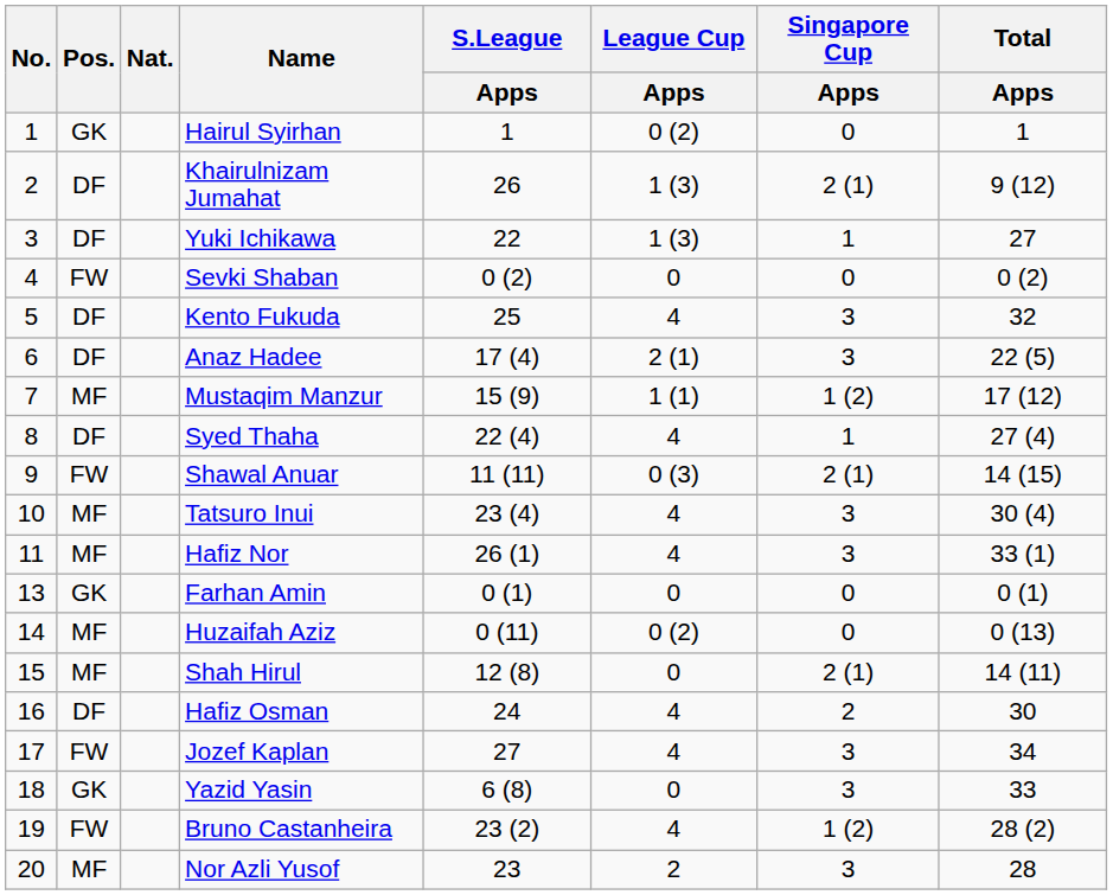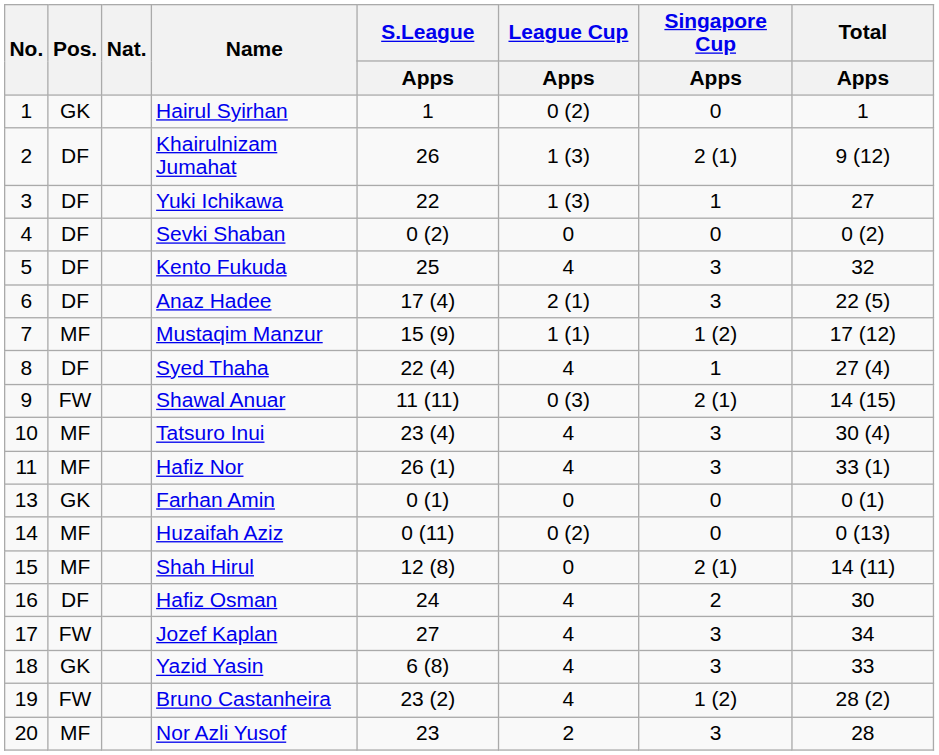 <table class="wikitable sortable" style="text-align:center">
 <tr>
 <th rowspan="2">No.</th>
 <th rowspan="2">Pos.</th>
 <th rowspan="2">Nat.</th>
 <th rowspan="2" style="width:150px;">Name</th>
 <th style="width:100px;"><a href='#'>S.League</a></th>
 <th style="width:100px;"><a href='#'>League Cup</a></th>
 <th style="width:110px;"><a href='#'>Singapore Cup</a></th>
 <th style="width:100px;">Total</th>
 </tr>
 <tr>
 <th>Apps</th>
 <th>Apps</th>
 <th>Apps</th>
 <th>Apps</th>
 </tr>
 <tr>
 <td>1</td>
 <td>GK</td>
 <td></td>
 <td align=left><a href='#'>Hairul Syirhan</a></td>
 <td>1</td>
 <td>0 (2)</td>
 <td>0</td>
 <td>1</td>
 </tr>
 <tr>
 <td>2</td>
 <td>DF</td>
 <td></td>
 <td align=left><a href='#'>Khairulnizam Jumahat</a></td>
 <td>26</td>
 <td>1 (3)</td>
 <td>2 (1)</td>
 <td>9 (12)</td>
 </tr>
 <tr>
 <td>3</td>
 <td>DF</td>
 <td></td>
 <td align=left><a href='#'>Yuki Ichikawa</a></td>
 <td>22</td>
 <td>1 (3)</td>
 <td>1</td>
 <td>27</td>
 </tr>
 <tr>
 <td>4</td>
-<td>FW</td>
+<td>DF</td>
 <td></td>
 <td align=left><a href='#'>Sevki Shaban</a></td>
 <td>0 (2)</td>
 <td>0</td>
 <td>0</td>
 <td>0 (2)</td>
 </tr>
 <tr>
 <td>5</td>
 <td>DF</td>
 <td></td>
 <td align=left><a href='#'>Kento Fukuda</a></td>
 <td>25</td>
 <td>4</td>
 <td>3</td>
 <td>32</td>
 </tr>
 <tr>
 <td>6</td>
 <td>DF</td>
 <td></td>
 <td align=left><a href='#'>Anaz Hadee</a></td>
 <td>17 (4)</td>
 <td>2 (1)</td>
 <td>3</td>
 <td>22 (5)</td>
 </tr>
 <tr>
 <td>7</td>
 <td>MF</td>
 <td></td>
 <td align=left><a href='#'>Mustaqim Manzur</a></td>
 <td>15 (9)</td>
 <td>1 (1)</td>
 <td>1 (2)</td>
 <td>17 (12)</td>
 </tr>
 <tr>
 <td>8</td>
 <td>DF</td>
 <td></td>
 <td align=left><a href='#'>Syed Thaha</a></td>
 <td>22 (4)</td>
 <td>4</td>
 <td>1</td>
 <td>27 (4)</td>
 </tr>
 <tr>
 <td>9</td>
 <td>FW</td>
 <td></td>
 <td align=left><a href='#'>Shawal Anuar</a></td>
 <td>11 (11)</td>
 <td>0 (3)</td>
 <td>2 (1)</td>
 <td>14 (15)</td>
 </tr>
 <tr>
 <td>10</td>
 <td>MF</td>
 <td></td>
 <td align=left><a href='#'>Tatsuro Inui</a></td>
 <td>23 (4)</td>
 <td>4</td>
 <td>3</td>
 <td>30 (4)</td>
 </tr>
 <tr>
 <td>11</td>
 <td>MF</td>
 <td></td>
 <td align=left><a href='#'>Hafiz Nor</a></td>
 <td>26 (1)</td>
 <td>4</td>
 <td>3</td>
 <td>33 (1)</td>
 </tr>
 <tr>
 <td>13</td>
 <td>GK</td>
 <td></td>
 <td align=left><a href='#'>Farhan Amin</a></td>
 <td>0 (1)</td>
 <td>0</td>
 <td>0</td>
 <td>0 (1)</td>
 </tr>
 <tr>
 <td>14</td>
 <td>MF</td>
 <td></td>
 <td align=left><a href='#'>Huzaifah Aziz</a></td>
 <td>0 (11)</td>
 <td>0 (2)</td>
 <td>0</td>
 <td>0 (13)</td>
 </tr>
 <tr>
 <td>15</td>
 <td>MF</td>
 <td></td>
 <td align=left><a href='#'>Shah Hirul</a></td>
 <td>12 (8)</td>
 <td>0</td>
 <td>2 (1)</td>
 <td>14 (11)</td>
 </tr>
 <tr>
 <td>16</td>
 <td>DF</td>
 <td></td>
 <td align=left><a href='#'>Hafiz Osman</a></td>
 <td>24</td>
 <td>4</td>
 <td>2</td>
 <td>30</td>
 </tr>
 <tr>
 <td>17</td>
 <td>FW</td>
 <td></td>
 <td align=left><a href='#'>Jozef Kaplan</a></td>
 <td>27</td>
 <td>4</td>
 <td>3</td>
 <td>34</td>
 </tr>
 <tr>
 <td>18</td>
 <td>GK</td>
 <td></td>
 <td align=left><a href='#'>Yazid Yasin</a></td>
 <td>6 (8)</td>
-<td>0</td>
+<td>4</td>
 <td>3</td>
 <td>33</td>
 </tr>
 <tr>
 <td>19</td>
 <td>FW</td>
 <td></td>
 <td align=left><a href='#'>Bruno Castanheira</a></td>
 <td>23 (2)</td>
 <td>4</td>
 <td>1 (2)</td>
 <td>28 (2)</td>
 </tr>
 <tr>
 <td>20</td>
 <td>MF</td>
 <td></td>
 <td align=left><a href='#'>Nor Azli Yusof</a></td>
 <td>23</td>
 <td>2</td>
 <td>3</td>
 <td>28</td>
 </tr>
 </table>
